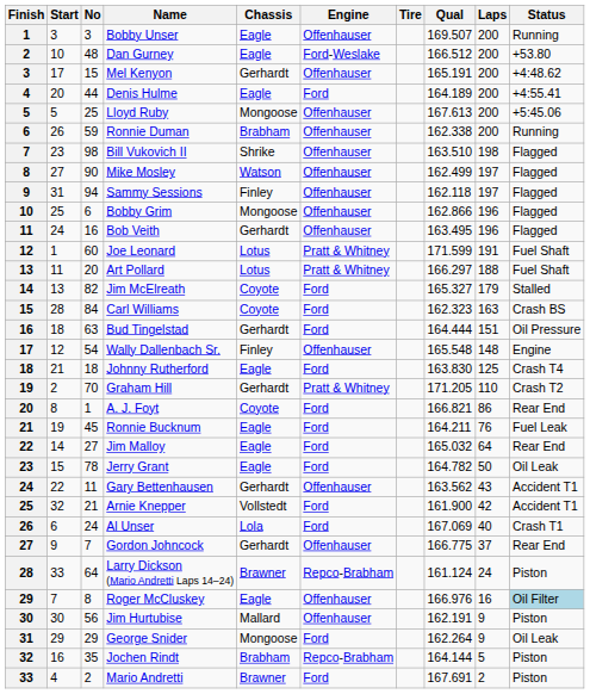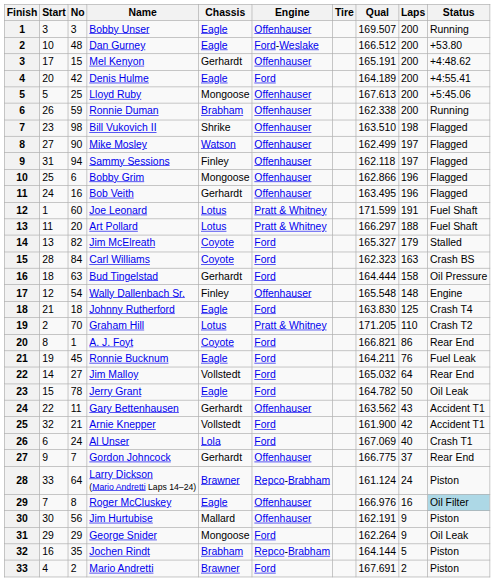 <table class="wikitable">
 <tr>
 <th>Finish</th>
 <th>Start</th>
 <th>No</th>
 <th>Name</th>
 <th>Chassis</th>
 <th>Engine</th>
 <th>Tire</th>
 <th>Qual</th>
 <th>Laps</th>
 <th>Status</th>
 </tr>
 <tr>
 <th>1</th>
 <td>3</td>
 <td>3</td>
 <td> <a href='#'>Bobby Unser</a></td>
 <td><a href='#'>Eagle</a></td>
 <td><a href='#'>Offenhauser</a></td>
 <td align=center></td>
 <td>169.507</td>
 <td>200</td>
 <td>Running</td>
 </tr>
 <tr>
 <th>2</th>
 <td>10</td>
 <td>48</td>
 <td> <a href='#'>Dan Gurney</a></td>
 <td><a href='#'>Eagle</a></td>
 <td><a href='#'>Ford</a>-<a href='#'>Weslake</a></td>
 <td align=center></td>
 <td>166.512</td>
 <td>200</td>
 <td>+53.80</td>
 </tr>
 <tr>
 <th>3</th>
 <td>17</td>
 <td>15</td>
 <td> <a href='#'>Mel Kenyon</a></td>
 <td>Gerhardt</td>
 <td><a href='#'>Offenhauser</a></td>
 <td align=center></td>
 <td>165.191</td>
 <td>200</td>
 <td>+4:48.62</td>
 </tr>
 <tr>
 <th>4</th>
 <td>20</td>
-<td>44</td>
+<td>42</td>
 <td> <a href='#'>Denis Hulme</a></td>
 <td><a href='#'>Eagle</a></td>
 <td><a href='#'>Ford</a></td>
 <td align=center></td>
 <td>164.189</td>
 <td>200</td>
 <td>+4:55.41</td>
 </tr>
 <tr>
 <th>5</th>
 <td>5</td>
 <td>25</td>
 <td> <a href='#'>Lloyd Ruby</a></td>
 <td>Mongoose</td>
 <td><a href='#'>Offenhauser</a></td>
 <td align=center></td>
 <td>167.613</td>
 <td>200</td>
 <td>+5:45.06</td>
 </tr>
 <tr>
 <th>6</th>
 <td>26</td>
 <td>59</td>
 <td> <a href='#'>Ronnie Duman</a></td>
 <td><a href='#'>Brabham</a></td>
 <td><a href='#'>Offenhauser</a></td>
 <td align=center></td>
 <td>162.338</td>
 <td>200</td>
 <td>Running</td>
 </tr>
 <tr>
 <th>7</th>
 <td>23</td>
 <td>98</td>
 <td> <a href='#'>Bill Vukovich II</a> <strong></strong></td>
 <td>Shrike</td>
 <td><a href='#'>Offenhauser</a></td>
 <td align=center></td>
 <td>163.510</td>
 <td>198</td>
 <td>Flagged</td>
 </tr>
 <tr>
 <th>8</th>
 <td>27</td>
 <td>90</td>
 <td> <a href='#'>Mike Mosley</a> <strong></strong></td>
 <td><a href='#'>Watson</a></td>
 <td><a href='#'>Offenhauser</a></td>
 <td align=center></td>
 <td>162.499</td>
 <td>197</td>
 <td>Flagged</td>
 </tr>
 <tr>
 <th>9</th>
 <td>31</td>
 <td>94</td>
 <td> <a href='#'>Sammy Sessions</a> <strong></strong></td>
 <td>Finley</td>
 <td><a href='#'>Offenhauser</a></td>
 <td align=center></td>
 <td>162.118</td>
 <td>197</td>
 <td>Flagged</td>
 </tr>
 <tr>
 <th>10</th>
 <td>25</td>
 <td>6</td>
 <td> <a href='#'>Bobby Grim</a></td>
 <td>Mongoose</td>
 <td><a href='#'>Offenhauser</a></td>
 <td align=center></td>
 <td>162.866</td>
 <td>196</td>
 <td>Flagged</td>
 </tr>
 <tr>
 <th>11</th>
 <td>24</td>
 <td>16</td>
 <td> <a href='#'>Bob Veith</a></td>
 <td>Gerhardt</td>
 <td><a href='#'>Offenhauser</a></td>
 <td align=center></td>
 <td>163.495</td>
 <td>196</td>
 <td>Flagged</td>
 </tr>
 <tr>
 <th>12</th>
 <td>1</td>
 <td>60</td>
 <td> <a href='#'>Joe Leonard</a></td>
 <td><a href='#'>Lotus</a></td>
 <td><a href='#'>Pratt & Whitney</a></td>
 <td align=center></td>
 <td>171.599</td>
 <td>191</td>
 <td>Fuel Shaft</td>
 </tr>
 <tr>
 <th>13</th>
 <td>11</td>
 <td>20</td>
 <td> <a href='#'>Art Pollard</a></td>
 <td><a href='#'>Lotus</a></td>
 <td><a href='#'>Pratt & Whitney</a></td>
 <td align=center></td>
 <td>166.297</td>
 <td>188</td>
 <td>Fuel Shaft</td>
 </tr>
 <tr>
 <th>14</th>
 <td>13</td>
 <td>82</td>
 <td> <a href='#'>Jim McElreath</a></td>
 <td><a href='#'>Coyote</a></td>
 <td><a href='#'>Ford</a></td>
 <td align=center></td>
 <td>165.327</td>
 <td>179</td>
 <td>Stalled</td>
 </tr>
 <tr>
 <th>15</th>
 <td>28</td>
 <td>84</td>
 <td> <a href='#'>Carl Williams</a></td>
 <td><a href='#'>Coyote</a></td>
 <td><a href='#'>Ford</a></td>
 <td align=center></td>
 <td>162.323</td>
 <td>163</td>
 <td>Crash BS</td>
 </tr>
 <tr>
 <th>16</th>
 <td>18</td>
 <td>63</td>
 <td> <a href='#'>Bud Tingelstad</a></td>
 <td>Gerhardt</td>
 <td><a href='#'>Ford</a></td>
 <td align=center></td>
 <td>164.444</td>
-<td>151</td>
+<td>158</td>
 <td>Oil Pressure</td>
 </tr>
 <tr>
 <th>17</th>
 <td>12</td>
 <td>54</td>
 <td> <a href='#'>Wally Dallenbach Sr.</a></td>
 <td>Finley</td>
 <td><a href='#'>Offenhauser</a></td>
 <td align=center></td>
 <td>165.548</td>
 <td>148</td>
 <td>Engine</td>
 </tr>
 <tr>
 <th>18</th>
 <td>21</td>
 <td>18</td>
 <td> <a href='#'>Johnny Rutherford</a></td>
 <td><a href='#'>Eagle</a></td>
 <td><a href='#'>Ford</a></td>
 <td align=center></td>
 <td>163.830</td>
 <td>125</td>
 <td>Crash T4</td>
 </tr>
 <tr>
 <th>19</th>
 <td>2</td>
 <td>70</td>
 <td> <a href='#'>Graham Hill</a> <strong></strong></td>
-<td>Gerhardt</td>
+<td><a href='#'>Lotus</a></td>
 <td><a href='#'>Pratt & Whitney</a></td>
 <td align=center></td>
 <td>171.205</td>
 <td>110</td>
 <td>Crash T2</td>
 </tr>
 <tr>
 <th>20</th>
 <td>8</td>
 <td>1</td>
 <td> <a href='#'>A. J. Foyt</a> <strong></strong></td>
 <td><a href='#'>Coyote</a></td>
 <td><a href='#'>Ford</a></td>
 <td align=center></td>
 <td>166.821</td>
 <td>86</td>
 <td>Rear End</td>
 </tr>
 <tr>
 <th>21</th>
 <td>19</td>
 <td>45</td>
 <td> <a href='#'>Ronnie Bucknum</a> <strong></strong></td>
 <td><a href='#'>Eagle</a></td>
 <td><a href='#'>Ford</a></td>
 <td align=center></td>
 <td>164.211</td>
 <td>76</td>
 <td>Fuel Leak</td>
 </tr>
 <tr>
 <th>22</th>
 <td>14</td>
 <td>27</td>
 <td> <a href='#'>Jim Malloy</a> <strong></strong></td>
-<td><a href='#'>Eagle</a></td>
+<td>Vollstedt</td>
 <td><a href='#'>Ford</a></td>
 <td align=center></td>
 <td>165.032</td>
 <td>64</td>
 <td>Rear End</td>
 </tr>
 <tr>
 <th>23</th>
 <td>15</td>
 <td>78</td>
 <td> <a href='#'>Jerry Grant</a></td>
 <td><a href='#'>Eagle</a></td>
 <td><a href='#'>Ford</a></td>
 <td align=center></td>
 <td>164.782</td>
 <td>50</td>
 <td>Oil Leak</td>
 </tr>
 <tr>
 <th>24</th>
 <td>22</td>
 <td>11</td>
 <td> <a href='#'>Gary Bettenhausen</a> <strong></strong></td>
 <td>Gerhardt</td>
 <td><a href='#'>Offenhauser</a></td>
 <td align=center></td>
 <td>163.562</td>
 <td>43</td>
 <td>Accident T1</td>
 </tr>
 <tr>
 <th>25</th>
 <td>32</td>
 <td>21</td>
 <td> <a href='#'>Arnie Knepper</a></td>
 <td>Vollstedt</td>
 <td><a href='#'>Ford</a></td>
 <td align=center></td>
 <td>161.900</td>
 <td>42</td>
 <td>Accident T1</td>
 </tr>
 <tr>
 <th>26</th>
 <td>6</td>
 <td>24</td>
 <td> <a href='#'>Al Unser</a></td>
 <td><a href='#'>Lola</a></td>
 <td><a href='#'>Ford</a></td>
 <td align=center></td>
 <td>167.069</td>
 <td>40</td>
 <td>Crash T1</td>
 </tr>
 <tr>
 <th>27</th>
 <td>9</td>
 <td>7</td>
 <td> <a href='#'>Gordon Johncock</a></td>
 <td>Gerhardt</td>
 <td><a href='#'>Offenhauser</a></td>
 <td align=center></td>
 <td>166.775</td>
 <td>37</td>
 <td>Rear End</td>
 </tr>
 <tr>
 <th>28</th>
 <td>33</td>
 <td>64</td>
 <td> <a href='#'>Larry Dickson</a><br><small>(<a href='#'>Mario Andretti</a> Laps 14–24)</small></td>
 <td><a href='#'>Brawner</a></td>
 <td><a href='#'>Repco</a>-<a href='#'>Brabham</a></td>
 <td align=center></td>
 <td>161.124</td>
 <td>24</td>
 <td>Piston</td>
 </tr>
 <tr>
 <th>29</th>
 <td>7</td>
 <td>8</td>
 <td> <a href='#'>Roger McCluskey</a></td>
 <td><a href='#'>Eagle</a></td>
 <td><a href='#'>Offenhauser</a></td>
 <td align=center></td>
 <td>166.976</td>
 <td>16</td>
 <td style="background: lightblue;">Oil Filter</td>
 </tr>
 <tr>
 <th>30</th>
 <td>30</td>
 <td>56</td>
 <td> <a href='#'>Jim Hurtubise</a></td>
 <td>Mallard</td>
 <td><a href='#'>Offenhauser</a></td>
 <td align=center></td>
 <td>162.191</td>
 <td>9</td>
 <td>Piston</td>
 </tr>
 <tr>
 <th>31</th>
 <td>29</td>
 <td>29</td>
 <td> <a href='#'>George Snider</a></td>
 <td>Mongoose</td>
 <td><a href='#'>Ford</a></td>
 <td align=center></td>
 <td>162.264</td>
 <td>9</td>
 <td>Oil Leak</td>
 </tr>
 <tr>
 <th>32</th>
 <td>16</td>
 <td>35</td>
 <td> <a href='#'>Jochen Rindt</a></td>
 <td><a href='#'>Brabham</a></td>
 <td><a href='#'>Repco</a>-<a href='#'>Brabham</a></td>
 <td align=center></td>
 <td>164.144</td>
 <td>5</td>
 <td>Piston</td>
 </tr>
 <tr>
 <th>33</th>
 <td>4</td>
 <td>2</td>
 <td> <a href='#'>Mario Andretti</a></td>
 <td><a href='#'>Brawner</a></td>
 <td><a href='#'>Ford</a></td>
 <td align=center></td>
 <td>167.691</td>
 <td>2</td>
 <td>Piston</td>
 </tr>
 </table>
